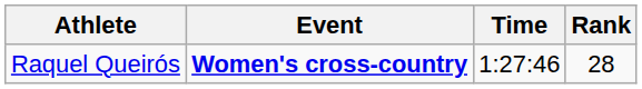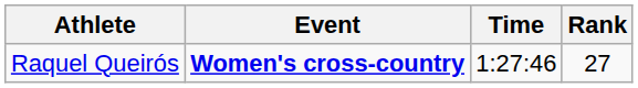 <table class=wikitable style=font-size:90%;text-align:center>
 <tr>
 <th>Athlete</th>
 <th>Event</th>
 <th>Time</th>
 <th>Rank</th>
 </tr>
 <tr>
 <td align=left><a href='#'>Raquel Queirós</a></td>
 <td align=left><strong><a href='#'>Women's cross-country</a></strong></td>
 <td>1:27:46</td>
-<td>28</td>
+<td>27</td>
 </tr>
 </table>
